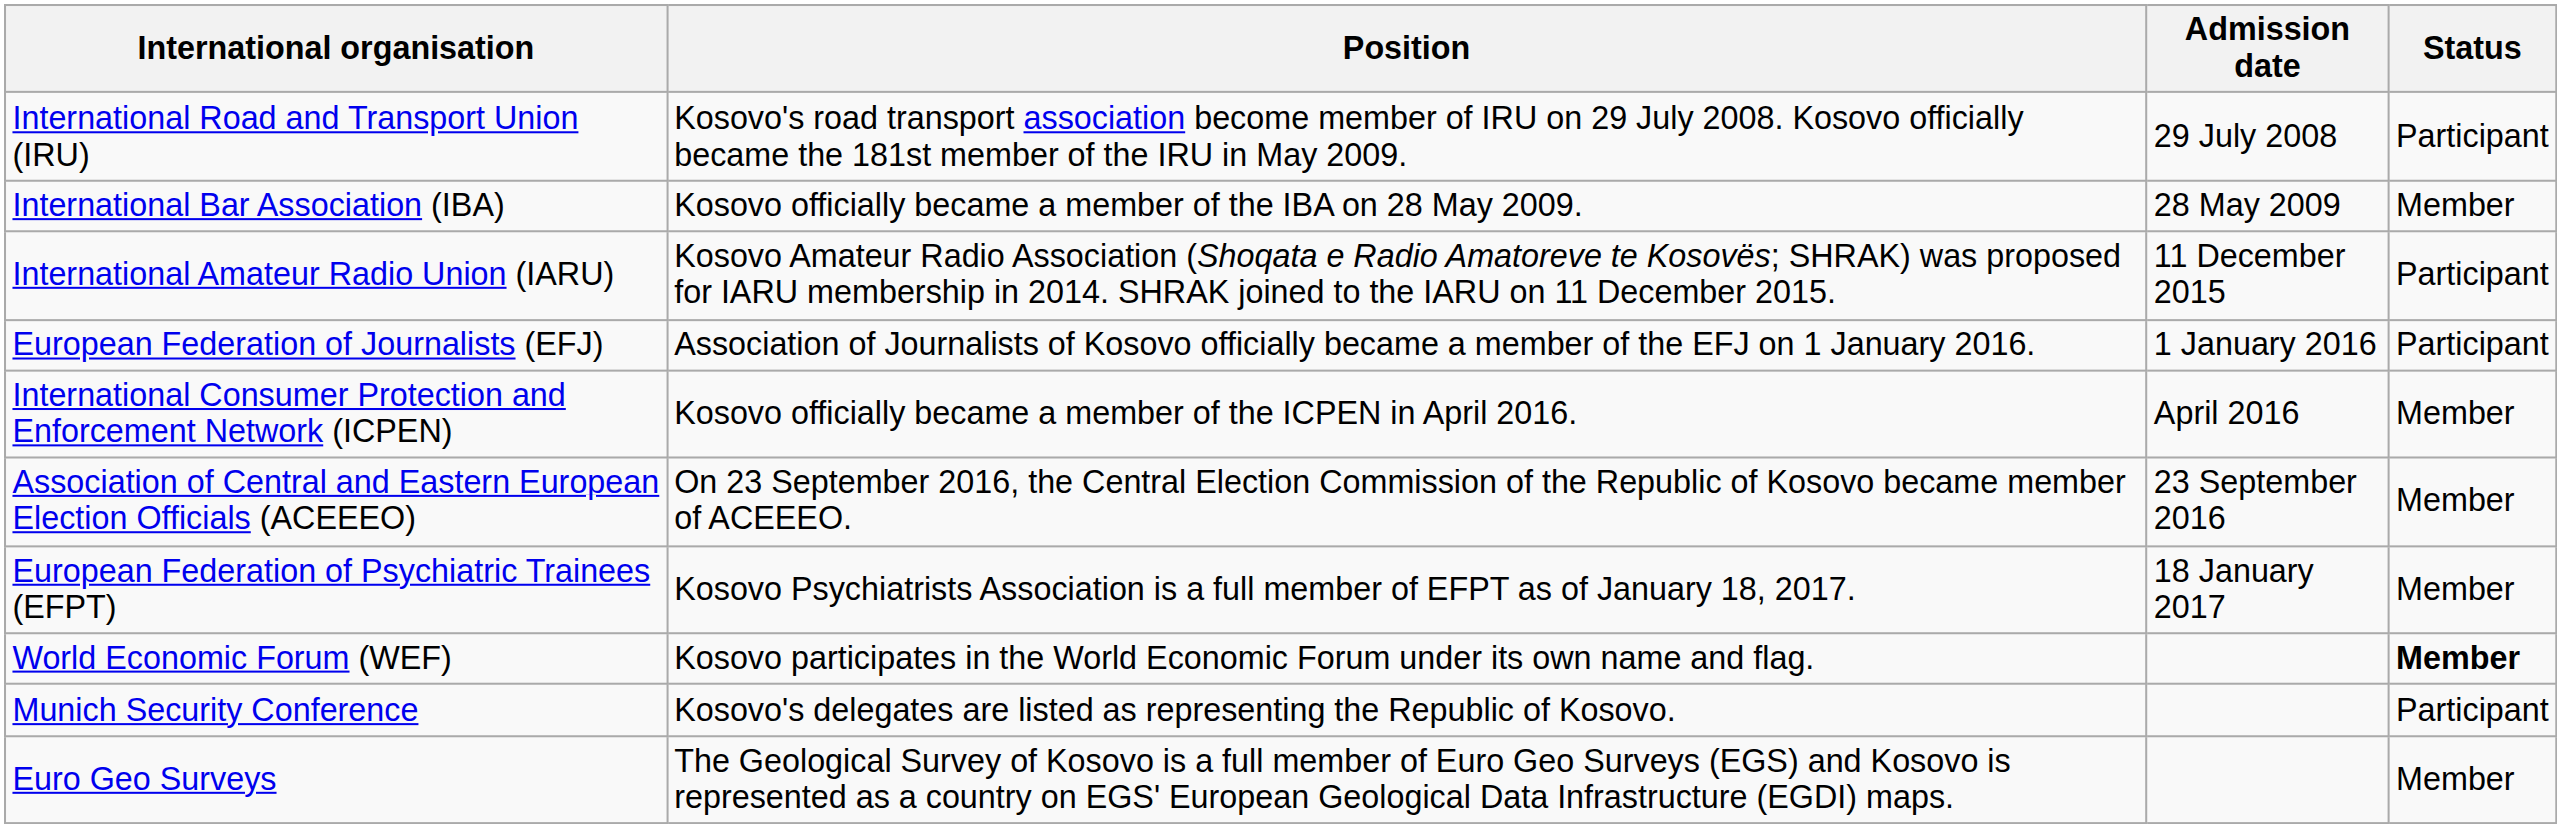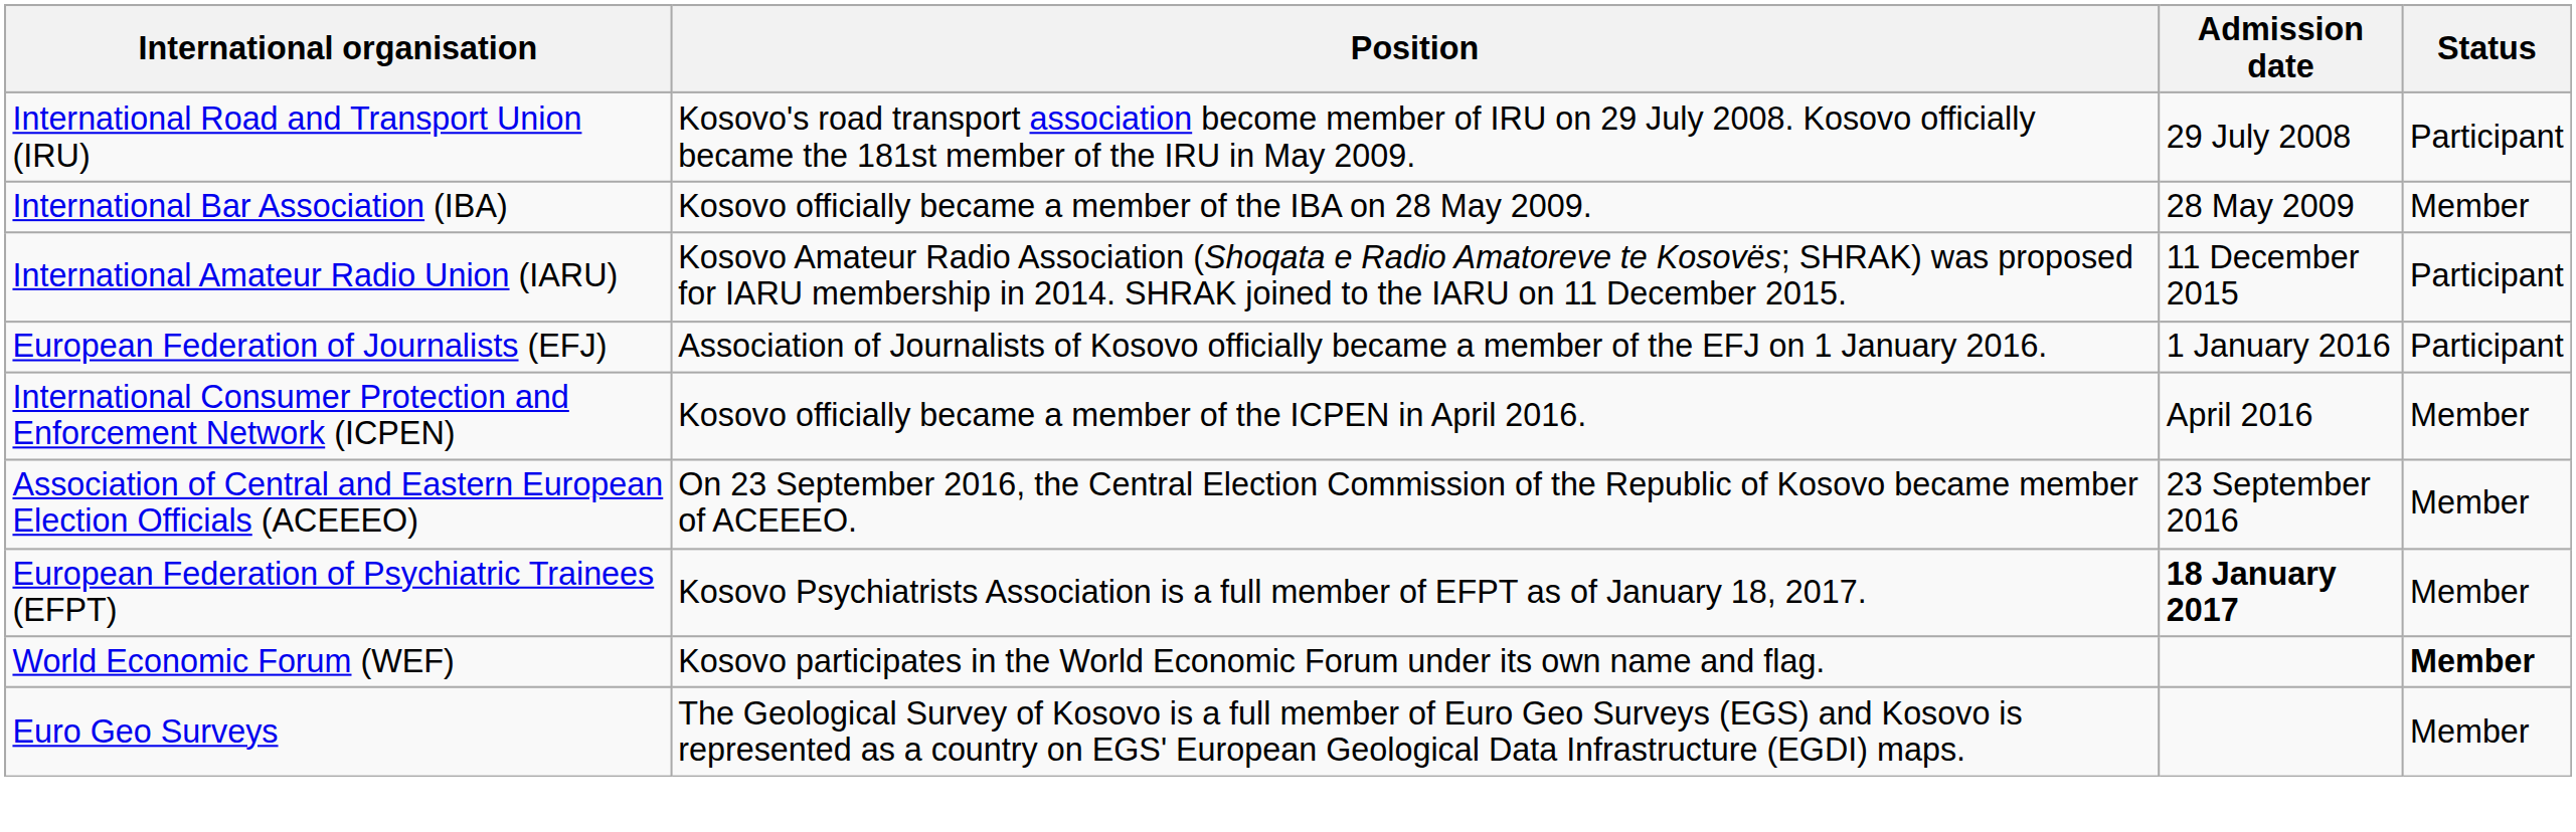 <table class="wikitable" style="margin:auto; width:100%;">
 <tr>
 <th>International organisation</th>
 <th>Position</th>
 <th>Admission date</th>
 <th>Status</th>
 </tr>
 <tr>
 <td><a href='#'>International Road and Transport Union</a> (IRU)</td>
 <td>Kosovo's road transport <a href='#'>association</a> become member of IRU on 29 July 2008. Kosovo officially became the 181st member of the IRU in May 2009.</td>
 <td>29 July 2008</td>
 <td>Participant</td>
 </tr>
 <tr>
 <td><a href='#'>International Bar Association</a> (IBA)</td>
 <td>Kosovo officially became a member of the IBA on 28 May 2009.</td>
 <td>28 May 2009</td>
 <td>Member</td>
 </tr>
 <tr>
 <td><a href='#'>International Amateur Radio Union</a> (IARU)</td>
 <td>Kosovo Amateur Radio Association (<em>Shoqata e Radio Amatoreve te Kosovës</em>; SHRAK) was proposed for IARU membership in 2014. SHRAK joined to the IARU on 11 December 2015.</td>
 <td>11 December 2015</td>
 <td>Participant</td>
 </tr>
 <tr>
 <td><a href='#'>European Federation of Journalists</a> (EFJ)</td>
 <td>Association of Journalists of Kosovo officially became a member of the EFJ on 1 January 2016.</td>
 <td>1 January 2016</td>
 <td>Participant</td>
 </tr>
 <tr>
 <td><a href='#'>International Consumer Protection and Enforcement Network</a> (ICPEN)</td>
 <td>Kosovo officially became a member of the ICPEN in April 2016.</td>
 <td>April 2016</td>
 <td>Member</td>
 </tr>
 <tr>
 <td><a href='#'>Association of Central and Eastern European Election Officials</a> (ACEEEO)</td>
 <td>On 23 September 2016, the Central Election Commission of the Republic of Kosovo became member of ACEEEO.</td>
 <td>23 September 2016</td>
 <td>Member</td>
 </tr>
 <tr>
 <td><a href='#'>European Federation of Psychiatric Trainees</a> (EFPT)</td>
 <td>Kosovo Psychiatrists Association is a full member of EFPT as of January 18, 2017.</td>
-<td>18 January 2017</td>
+<td><strong>18 January 2017</strong></td>
 <td>Member</td>
 </tr>
 <tr>
 <td><a href='#'>World Economic Forum</a> (WEF)</td>
 <td>Kosovo participates in the World Economic Forum under its own name and flag.</td>
 <td></td>
 <td><strong>Member</strong></td>
 </tr>
 <tr>
-<td><a href='#'>Munich Security Conference</a></td>
-<td>Kosovo's delegates are listed as representing the Republic of Kosovo.</td>
-<td></td>
-<td>Participant</td>
-</tr>
-<tr>
 <td><a href='#'>Euro Geo Surveys</a></td>
 <td>The Geological Survey of Kosovo is a full member of Euro Geo Surveys (EGS) and Kosovo is represented as a country on EGS' European Geological Data Infrastructure (EGDI) maps.</td>
 <td></td>
 <td>Member</td>
 </tr>
 </table>
